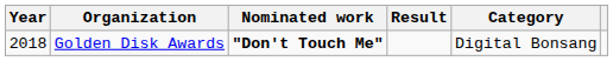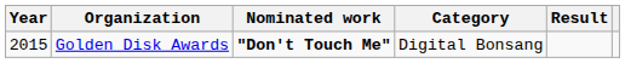 <table class="wikitable plainrowheaders">
 <tr>
 <th>Year</th>
 <th>Organization</th>
 <th>Nominated work</th>
+<th>Category</th>
 <th>Result</th>
-<th>Category</th>
 <th class="unsortable"></th>
 </tr>
 <tr>
-<td>2018</td>
+<td>2015</td>
 <td><a href='#'>Golden Disk Awards</a></td>
 <td><strong>"Don't Touch Me"</strong></td>
+<td>Digital Bonsang</td>
 <td></td>
-<td>Digital Bonsang</td>
 <td align="center"></td>
 </tr>
 </table>
